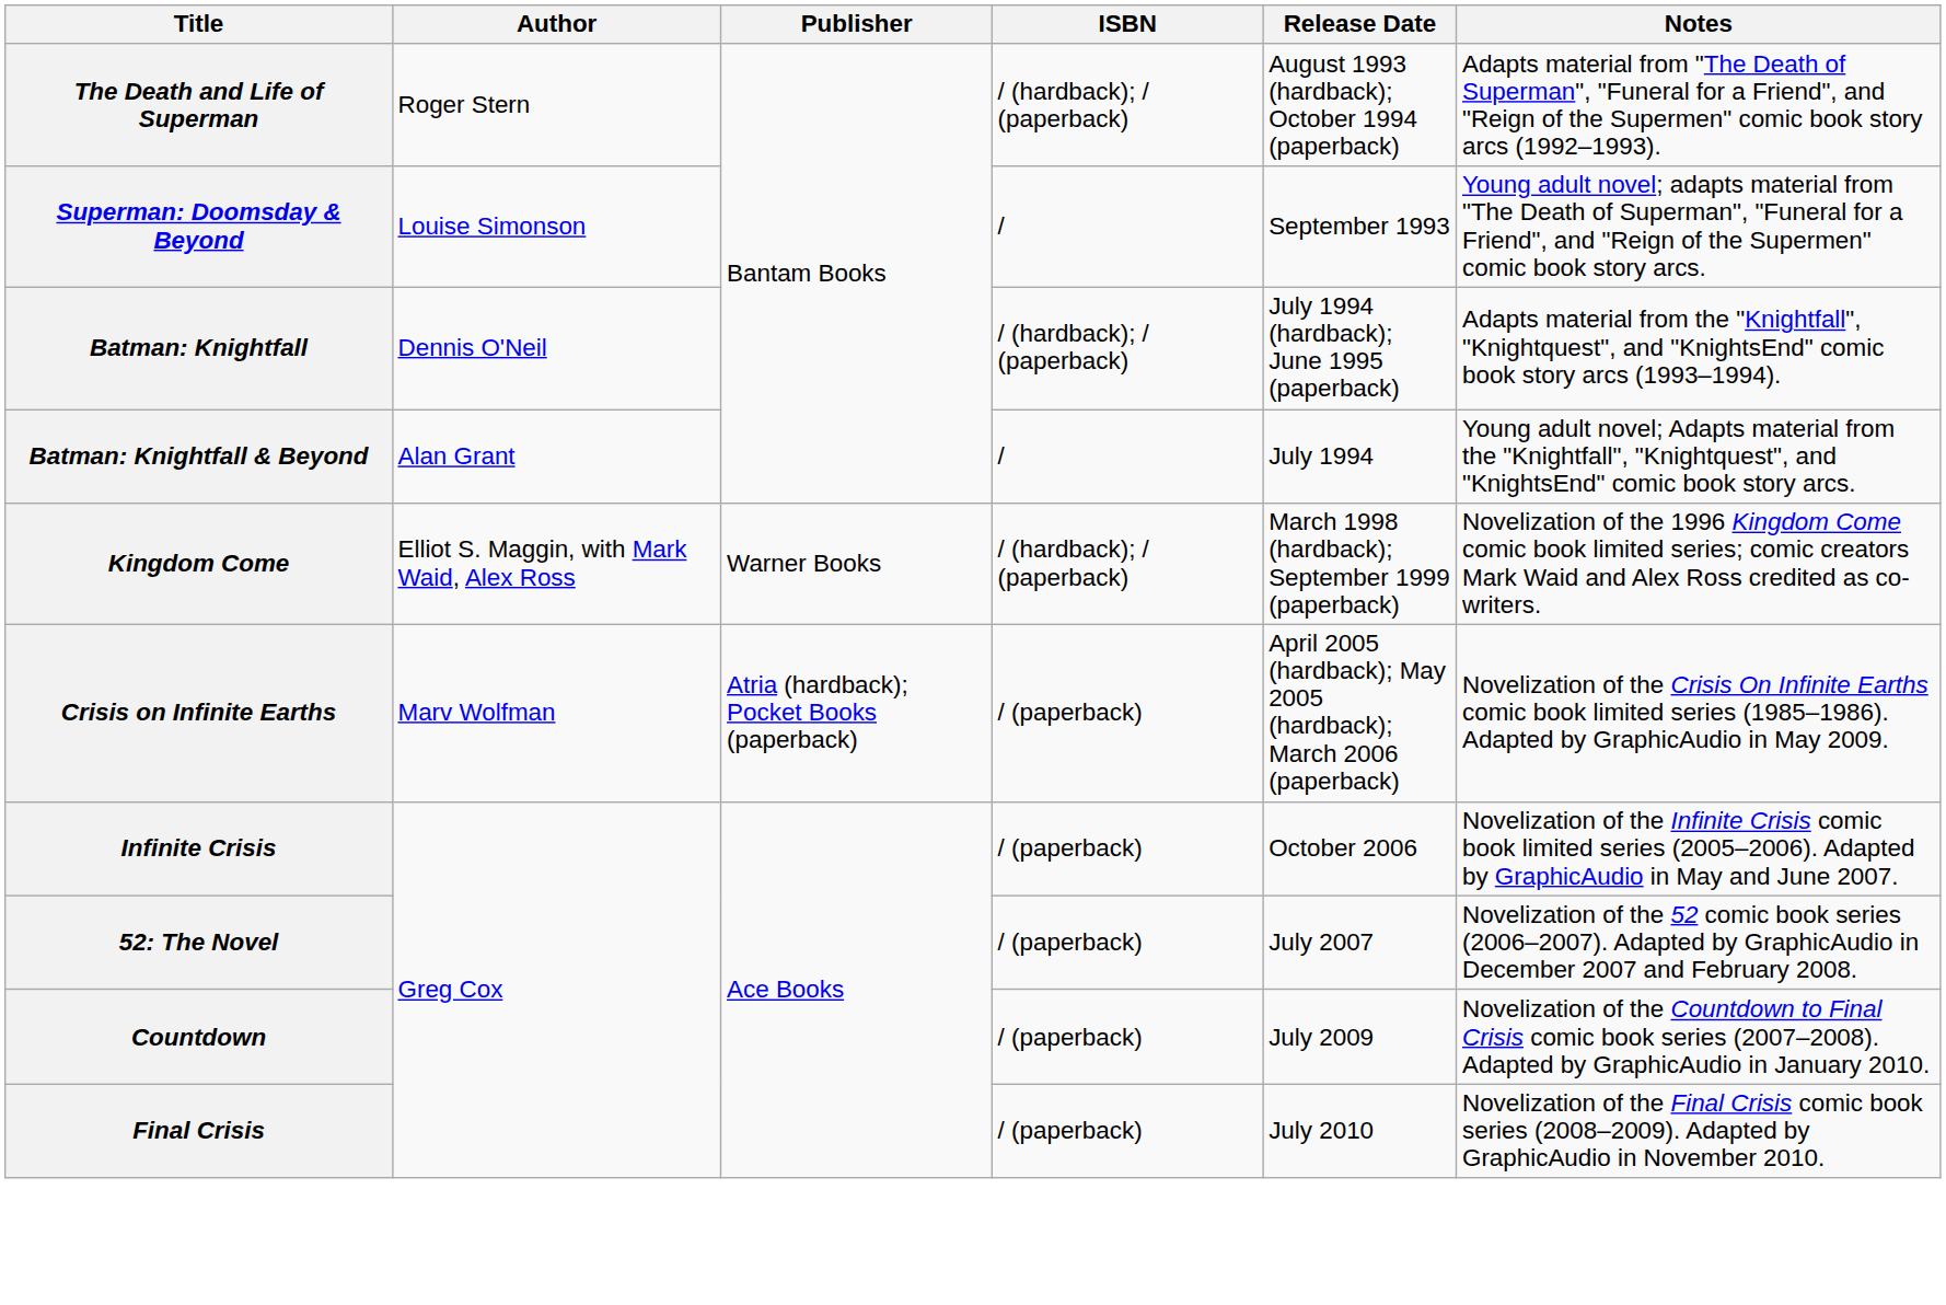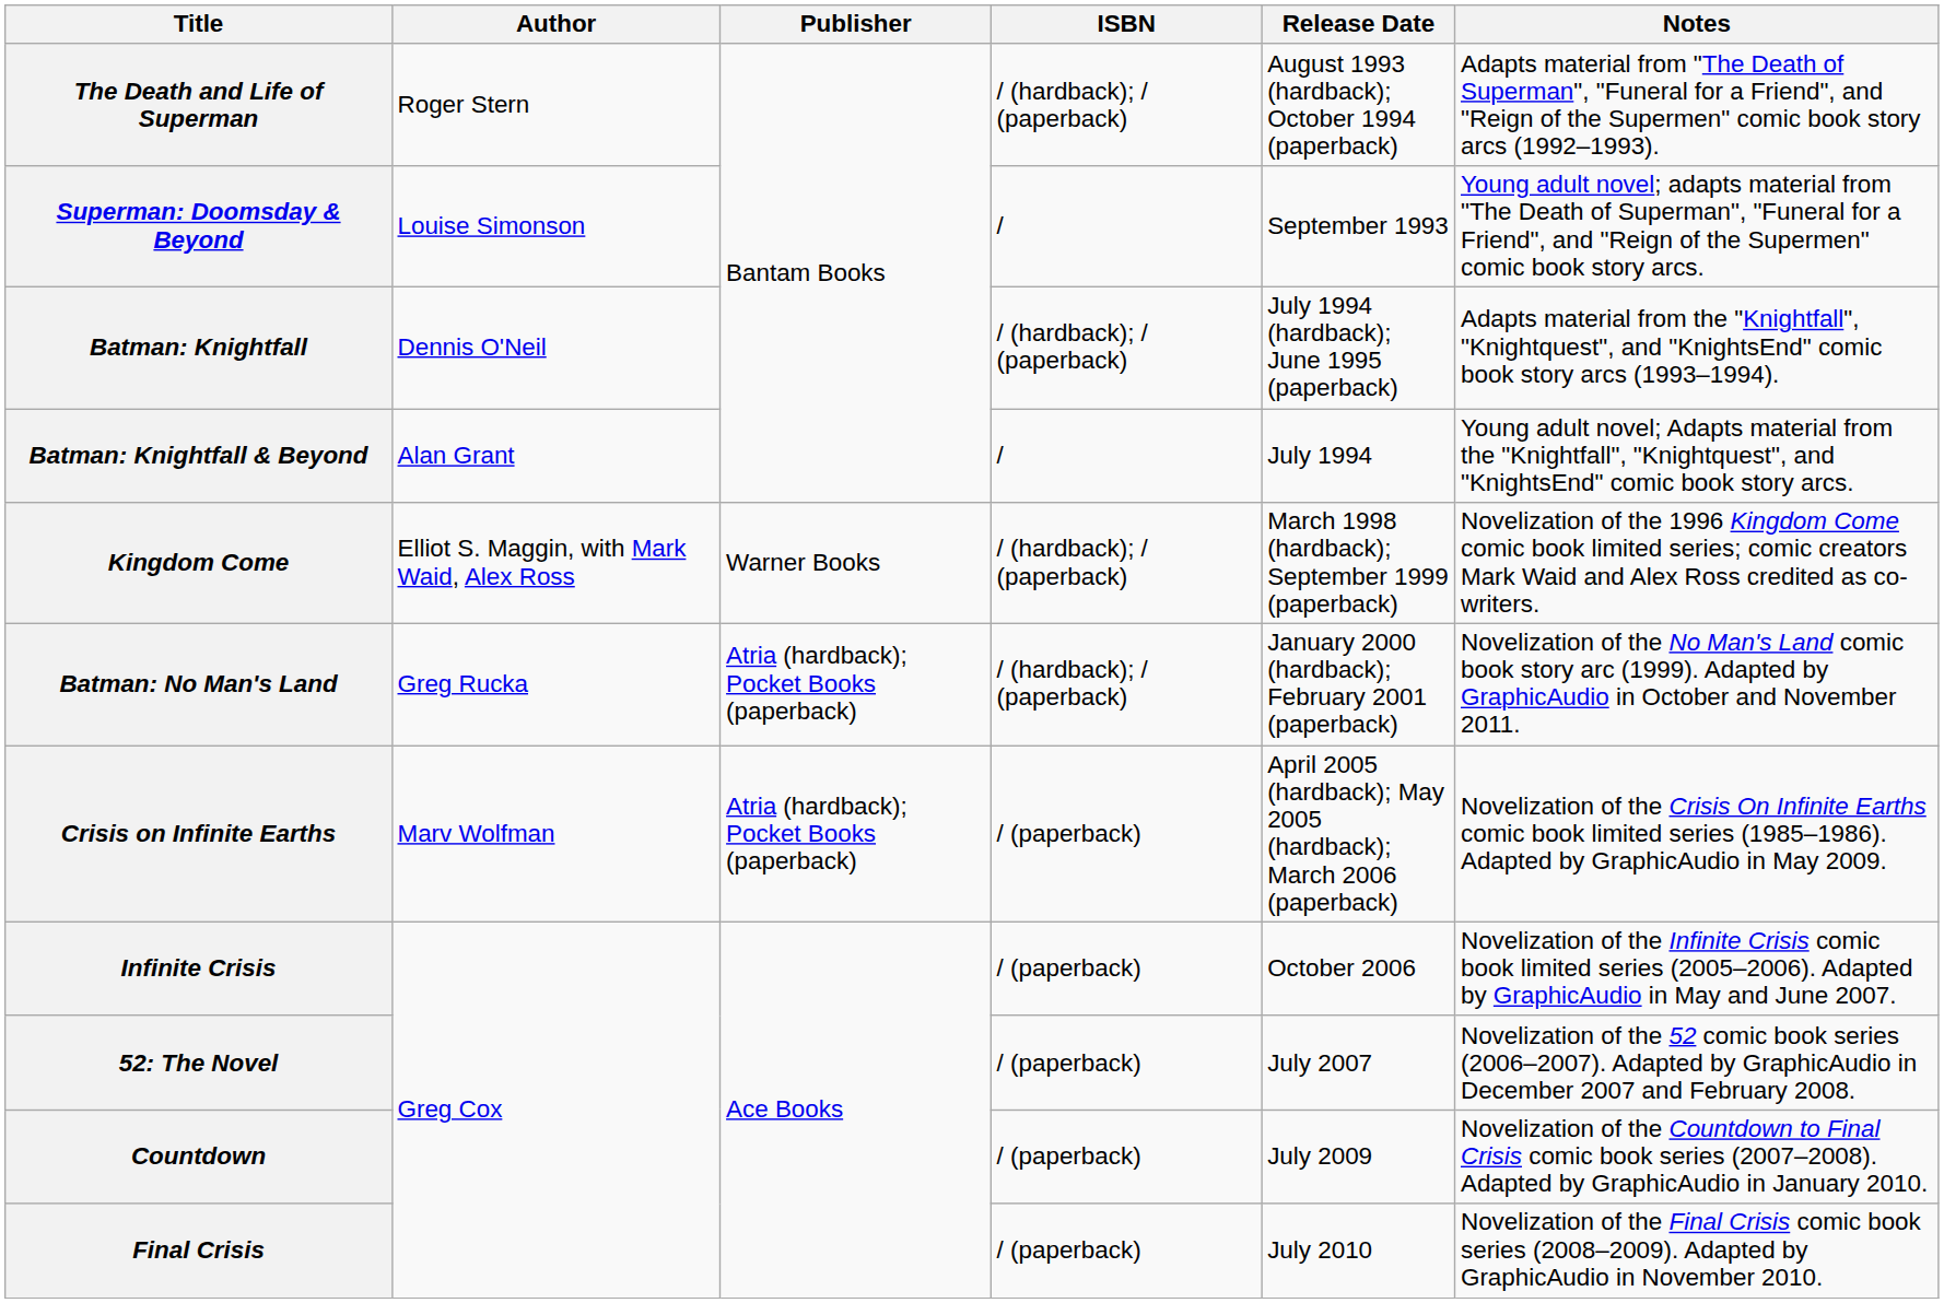 <table class="wikitable" width=100%>
 <tr>
 <th width=20%>Title</th>
 <th width=17%>Author</th>
 <th width=14%>Publisher</th>
 <th width=14%>ISBN</th>
 <th width=10%>Release Date</th>
 <th width=25%>Notes</th>
 </tr>
 <tr>
 <th><em>The Death and Life of Superman</em></th>
 <td>Roger Stern</td>
 <td rowspan="4">Bantam Books</td>
 <td> /  (hardback);  /  (paperback)</td>
 <td>August 1993 (hardback); October 1994 (paperback)</td>
 <td>Adapts material from "<a href='#'>The Death of Superman</a>", "Funeral for a Friend", and "Reign of the Supermen" comic book story arcs (1992–1993).</td>
 </tr>
 <tr>
 <th><em><a href='#'>Superman: Doomsday & Beyond</a></em></th>
 <td><a href='#'>Louise Simonson</a></td>
 <td> / </td>
 <td>September 1993</td>
 <td><a href='#'>Young adult novel</a>; adapts material from "The Death of Superman", "Funeral for a Friend", and "Reign of the Supermen" comic book story arcs.</td>
 </tr>
 <tr>
 <th><em>Batman: Knightfall</em></th>
 <td><a href='#'>Dennis O'Neil</a></td>
 <td> /  (hardback);  /  (paperback)</td>
 <td>July 1994 (hardback); June 1995 (paperback)</td>
 <td>Adapts material from the "<a href='#'>Knightfall</a>", "Knightquest", and "KnightsEnd" comic book story arcs (1993–1994).</td>
 </tr>
 <tr>
 <th><em>Batman: Knightfall & Beyond</em></th>
 <td><a href='#'>Alan Grant</a></td>
 <td> / </td>
 <td>July 1994</td>
 <td>Young adult novel; Adapts material from the "Knightfall", "Knightquest", and "KnightsEnd" comic book story arcs.</td>
 </tr>
 <tr>
 <th><em>Kingdom Come</em></th>
 <td>Elliot S. Maggin, with <a href='#'>Mark Waid</a>, <a href='#'>Alex Ross</a></td>
 <td>Warner Books</td>
 <td> /  (hardback);  /  (paperback)</td>
 <td>March 1998 (hardback); September 1999 (paperback)</td>
 <td>Novelization of the 1996 <em><a href='#'>Kingdom Come</a></em> comic book limited series; comic creators Mark Waid and Alex Ross credited as co-writers.</td>
 </tr>
 <tr>
+<th><em>Batman: No Man's Land</em></th>
+<td><a href='#'>Greg Rucka</a></td>
+<td><a href='#'>Atria</a> (hardback); <a href='#'>Pocket Books</a> (paperback)</td>
+<td> /  (hardback);  /  (paperback)</td>
+<td>January 2000 (hardback); February 2001 (paperback)</td>
+<td>Novelization of the <em><a href='#'>No Man's Land</a></em> comic book story arc (1999). Adapted by <a href='#'>GraphicAudio</a> in October and November 2011.</td>
+</tr>
+<tr>
 <th><em>Crisis on Infinite Earths</em></th>
 <td><a href='#'>Marv Wolfman</a></td>
 <td><a href='#'>Atria</a> (hardback); <a href='#'>Pocket Books</a> (paperback)</td>
 <td> /  (paperback)</td>
 <td>April 2005 (hardback); May 2005 (hardback); March 2006 (paperback)</td>
 <td>Novelization of the <em><a href='#'>Crisis On Infinite Earths</a></em> comic book limited series (1985–1986). Adapted by GraphicAudio in May 2009.</td>
 </tr>
 <tr>
 <th><em>Infinite Crisis</em></th>
 <td rowspan="4"><a href='#'>Greg Cox</a></td>
 <td rowspan="4"><a href='#'>Ace Books</a></td>
 <td> /  (paperback)</td>
 <td>October 2006</td>
 <td>Novelization of the <em><a href='#'>Infinite Crisis</a></em> comic book limited series (2005–2006). Adapted by <a href='#'>GraphicAudio</a> in May and June 2007.</td>
 </tr>
 <tr>
 <th><em>52: The Novel</em></th>
 <td> /  (paperback)</td>
 <td>July 2007</td>
 <td>Novelization of the <em><a href='#'>52</a></em> comic book series (2006–2007). Adapted by GraphicAudio in December 2007 and February 2008.</td>
 </tr>
 <tr>
 <th><em>Countdown</em></th>
 <td> /  (paperback)</td>
 <td>July 2009</td>
 <td>Novelization of the <em><a href='#'>Countdown to Final Crisis</a></em> comic book series (2007–2008). Adapted by GraphicAudio in January 2010.</td>
 </tr>
 <tr>
 <th><em>Final Crisis</em></th>
 <td> /  (paperback)</td>
 <td>July 2010</td>
 <td>Novelization of the <em><a href='#'>Final Crisis</a></em> comic book series (2008–2009). Adapted by GraphicAudio in November 2010.</td>
 </tr>
 </table>
